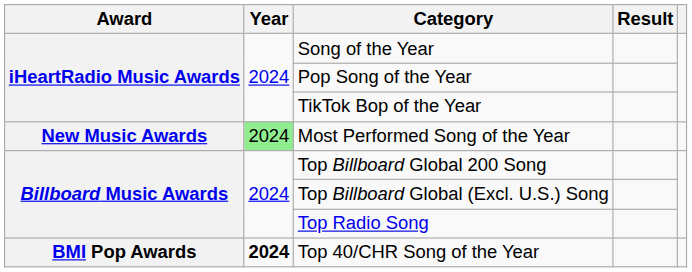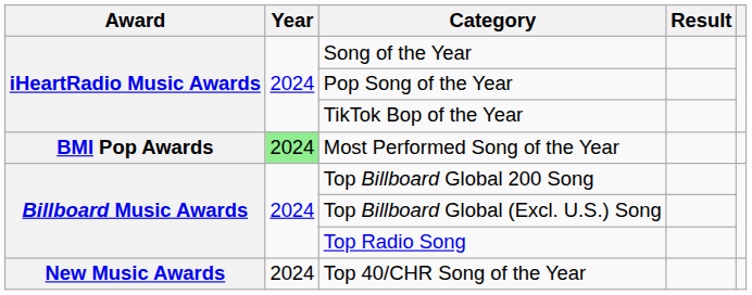 <table class="wikitable plainrowheaders">
 <tr>
 <th>Award</th>
 <th>Year</th>
 <th>Category</th>
 <th>Result</th>
 <th></th>
 </tr>
 <tr>
 <th scope="row" rowspan="3"><a href='#'>iHeartRadio Music Awards</a></th>
 <td rowspan="3"><a href='#'>2024</a></td>
 <td>Song of the Year</td>
 <td></td>
 <td rowspan="3" style="text-align:center;"></td>
 </tr>
 <tr>
 <td>Pop Song of the Year</td>
 <td></td>
 </tr>
 <tr>
 <td>TikTok Bop of the Year</td>
 <td></td>
 </tr>
 <tr>
-<th scope="row"><a href='#'>New Music Awards</a></th>
+<th scope="row"><a href='#'>BMI</a> Pop Awards</th>
 <td style="background: lightgreen;">2024</td>
 <td>Most Performed Song of the Year</td>
 <td></td>
 <td style="text-align:center;"></td>
 </tr>
 <tr>
 <th scope="row" rowspan="3"><a href='#'><em>Billboard</em> Music Awards</a></th>
 <td rowspan="3"><a href='#'>2024</a></td>
 <td>Top <em>Billboard</em> Global 200 Song</td>
 <td></td>
 <td rowspan="3" style="text-align:center;"></td>
 </tr>
 <tr>
 <td>Top <em>Billboard</em> Global (Excl. U.S.) Song</td>
 <td></td>
 </tr>
 <tr>
 <td><a href='#'>Top Radio Song</a></td>
 <td></td>
 </tr>
 <tr>
-<th scope="row"><a href='#'>BMI</a> Pop Awards</th>
-<td><strong>2024</strong></td>
+<th scope="row"><a href='#'>New Music Awards</a></th>
+<td>2024</td>
 <td>Top 40/CHR Song of the Year</td>
 <td></td>
 <td style="text-align:center;"></td>
 </tr>
 </table>
